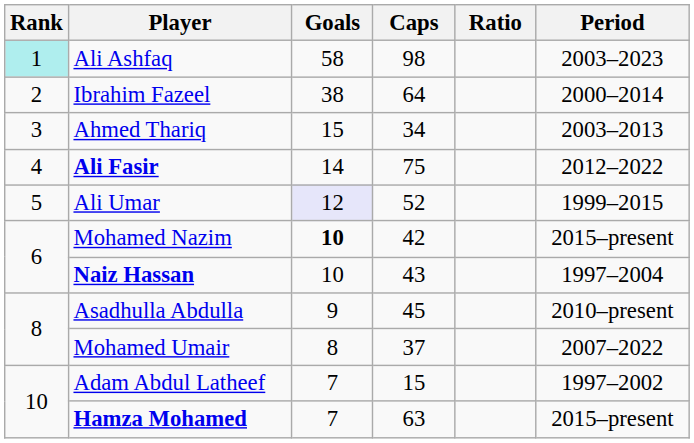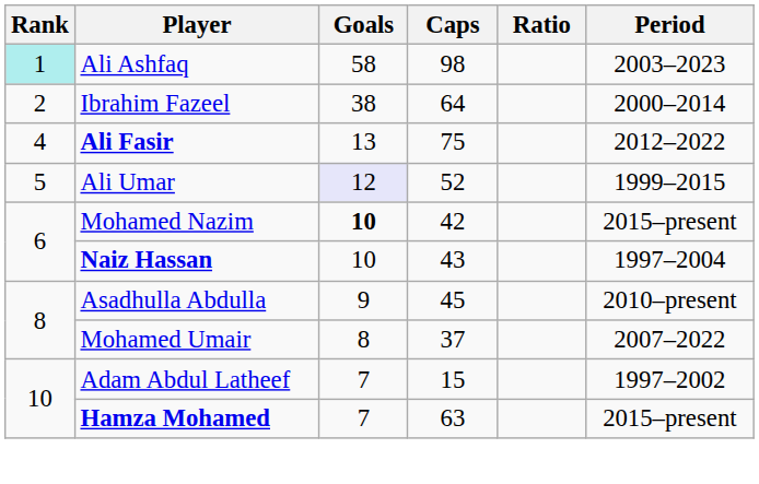 <table class="wikitable sortable" style="text-align:center">
 <tr>
 <th width="30px">Rank</th>
 <th style="width:150px;">Player</th>
 <th width="50px">Goals</th>
 <th width="50px">Caps</th>
 <th width="50px">Ratio</th>
 <th style="width:100px;">Period</th>
 </tr>
 <tr>
 <td style="background: paleturquoise;">1</td>
 <td style="text-align:left;"><a href='#'>Ali Ashfaq</a></td>
 <td>58</td>
 <td>98</td>
 <td></td>
 <td>2003–2023</td>
 </tr>
 <tr>
 <td>2</td>
 <td style="text-align:left;"><a href='#'>Ibrahim Fazeel</a></td>
 <td>38</td>
 <td>64</td>
 <td></td>
 <td>2000–2014</td>
 </tr>
 <tr>
-<td>3</td>
-<td style="text-align:left;"><a href='#'>Ahmed Thariq</a></td>
-<td>15</td>
-<td>34</td>
-<td></td>
-<td>2003–2013</td>
-</tr>
-<tr>
 <td>4</td>
 <td style="text-align:left;"><strong><a href='#'>Ali Fasir</a></strong></td>
-<td>14</td>
+<td>13</td>
 <td>75</td>
 <td></td>
 <td>2012–2022</td>
 </tr>
 <tr>
 <td>5</td>
 <td style="text-align:left;"><a href='#'>Ali Umar</a></td>
 <td style="background: lavender;">12</td>
 <td>52</td>
 <td></td>
 <td>1999–2015</td>
 </tr>
 <tr>
 <td rowspan="2">6</td>
 <td style="text-align:left;"><a href='#'>Mohamed Nazim</a></td>
 <td><strong>10</strong></td>
 <td>42</td>
 <td></td>
 <td>2015–present</td>
 </tr>
 <tr>
 <td style="text-align:left;"><strong><a href='#'>Naiz Hassan</a></strong></td>
 <td>10</td>
 <td>43</td>
 <td></td>
 <td>1997–2004</td>
 </tr>
 <tr>
 <td rowspan="2">8</td>
 <td style="text-align:left;"><a href='#'>Asadhulla Abdulla</a></td>
 <td>9</td>
 <td>45</td>
 <td></td>
 <td>2010–present</td>
 </tr>
 <tr>
 <td style="text-align:left;"><a href='#'>Mohamed Umair</a></td>
 <td>8</td>
 <td>37</td>
 <td></td>
 <td>2007–2022</td>
 </tr>
 <tr>
 <td rowspan="2">10</td>
 <td style="text-align:left;"><a href='#'>Adam Abdul Latheef</a></td>
 <td>7</td>
 <td>15</td>
 <td></td>
 <td>1997–2002</td>
 </tr>
 <tr>
 <td style="text-align:left;"><strong><a href='#'>Hamza Mohamed</a></strong></td>
 <td>7</td>
 <td>63</td>
 <td></td>
 <td>2015–present</td>
 </tr>
 </table>
